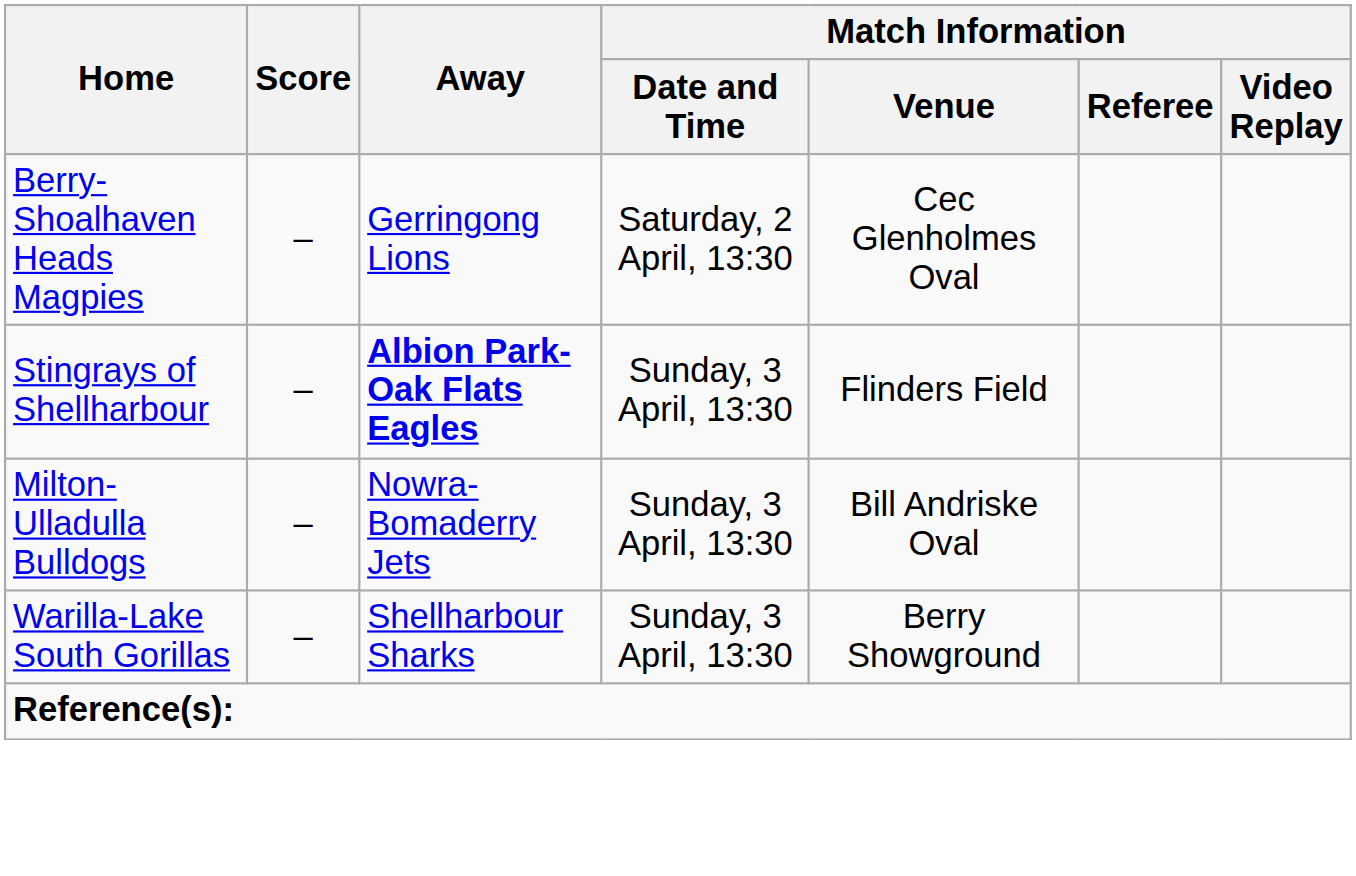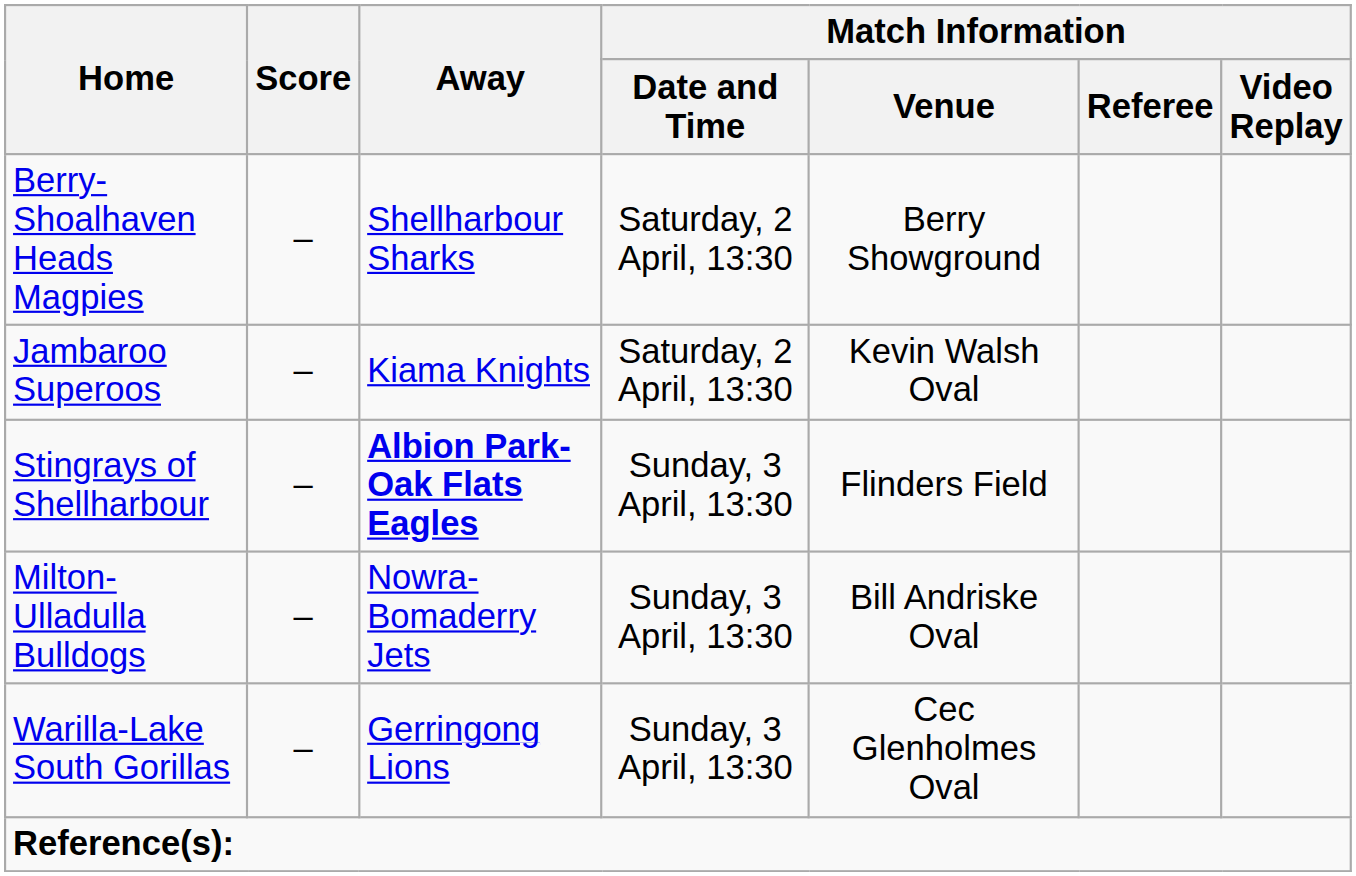 <table class="wikitable" width="100% text-align:center;">
 <tr>
 <th rowspan="2" width="19%">Home</th>
 <th rowspan="2" width="8%">Score</th>
 <th rowspan="2" width="19%">Away</th>
 <th colspan="4">Match Information</th>
 </tr>
 <tr bgcolor="#CCCCCC">
 <th width="17%">Date and Time</th>
 <th width="22%">Venue</th>
 <th>Referee</th>
 <th>Video Replay</th>
 </tr>
 <tr>
 <td> <a href='#'>Berry-Shoalhaven Heads Magpies</a></td>
 <td style="text-align:center;">–</td>
-<td> <a href='#'>Gerringong Lions</a></td>
+<td> <a href='#'>Shellharbour Sharks</a></td>
 <td style="text-align:center;">Saturday, 2 April, 13:30</td>
-<td style="text-align:center;">Cec Glenholmes Oval</td>
+<td style="text-align:center;">Berry Showground</td>
+<td style="text-align:center;"></td>
+<td style="text-align:center;"></td>
+</tr>
+<tr>
+<td> <a href='#'>Jambaroo Superoos</a></td>
+<td style="text-align:center;">–</td>
+<td> <a href='#'>Kiama Knights</a></td>
+<td style="text-align:center;">Saturday, 2 April, 13:30</td>
+<td style="text-align:center;">Kevin Walsh Oval</td>
 <td style="text-align:center;"></td>
 <td style="text-align:center;"></td>
 </tr>
 <tr>
 <td> <a href='#'>Stingrays of Shellharbour</a></td>
 <td style="text-align:center;">–</td>
 <td><strong> <a href='#'>Albion Park-Oak Flats Eagles</a></strong></td>
 <td style="text-align:center;">Sunday, 3 April, 13:30</td>
 <td style="text-align:center;">Flinders Field</td>
 <td style="text-align:center;"></td>
 <td style="text-align:center;"></td>
 </tr>
 <tr>
 <td> <a href='#'>Milton-Ulladulla Bulldogs</a></td>
 <td style="text-align:center;">–</td>
 <td> <a href='#'>Nowra-Bomaderry Jets</a></td>
 <td style="text-align:center;">Sunday, 3 April, 13:30</td>
 <td style="text-align:center;">Bill Andriske Oval</td>
 <td style="text-align:center;"></td>
 <td style="text-align:center;"></td>
 </tr>
 <tr>
 <td> <a href='#'>Warilla-Lake South Gorillas</a></td>
 <td style="text-align:center;">–</td>
-<td> <a href='#'>Shellharbour Sharks</a></td>
+<td> <a href='#'>Gerringong Lions</a></td>
 <td style="text-align:center;">Sunday, 3 April, 13:30</td>
-<td style="text-align:center;">Berry Showground</td>
+<td style="text-align:center;">Cec Glenholmes Oval</td>
 <td style="text-align:center;"></td>
 <td style="text-align:center;"></td>
 </tr>
 <tr>
 <td colspan="7"><strong>Reference(s):</strong></td>
 </tr>
 </table>
